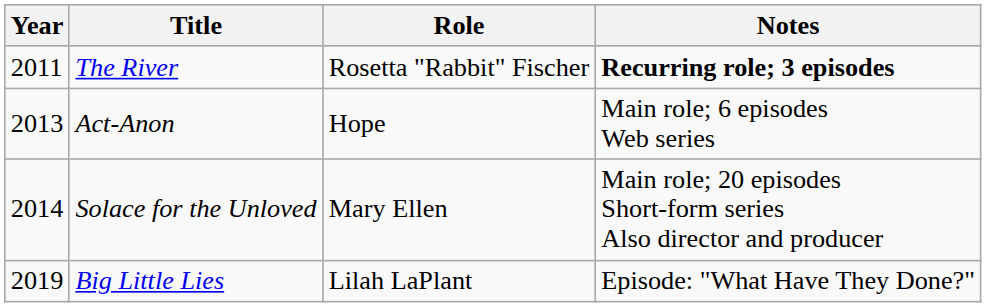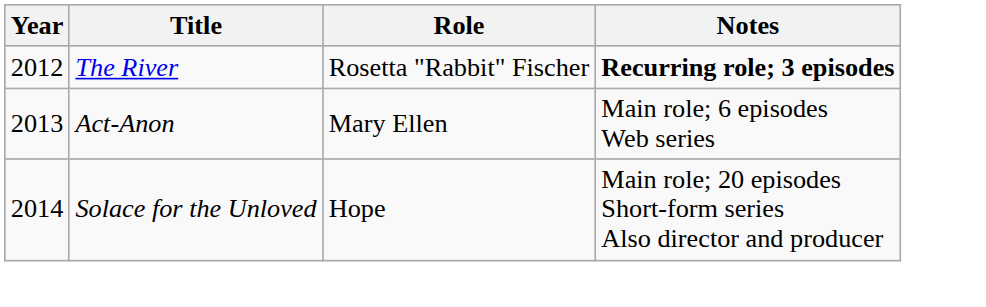 <table class="wikitable sortable">
 <tr>
 <th>Year</th>
 <th>Title</th>
 <th>Role</th>
 <th class="unsortable">Notes</th>
 </tr>
 <tr>
-<td>2011</td>
+<td>2012</td>
 <td><em><a href='#'>The River</a></em></td>
 <td>Rosetta "Rabbit" Fischer</td>
 <td><strong>Recurring role; 3 episodes</strong></td>
 </tr>
 <tr>
 <td>2013</td>
 <td><em>Act-Anon</em></td>
-<td>Hope</td>
+<td>Mary Ellen</td>
 <td>Main role; 6 episodes<br>Web series</td>
 </tr>
 <tr>
 <td>2014</td>
 <td><em>Solace for the Unloved</em></td>
-<td>Mary Ellen</td>
+<td>Hope</td>
 <td>Main role; 20 episodes<br>Short-form series<br>Also director and producer</td>
 </tr>
-<tr>
-<td>2019</td>
-<td><em><a href='#'>Big Little Lies</a></em></td>
-<td>Lilah LaPlant</td>
-<td>Episode: "What Have They Done?"</td>
-</tr>
 </table>
